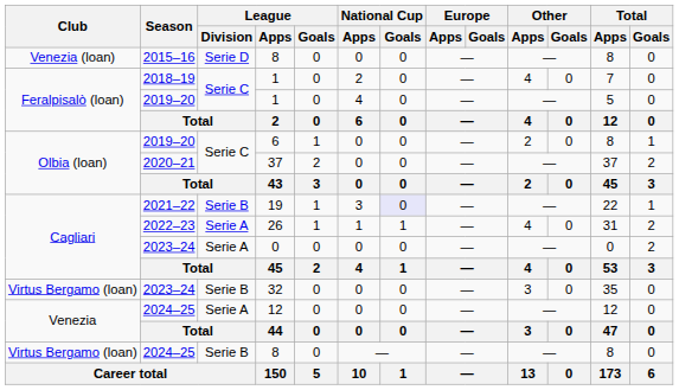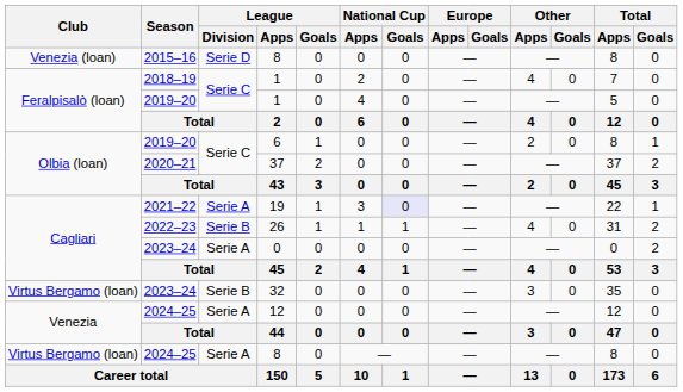 <table class="wikitable" style="text-align:center">
 <tr>
 <th rowspan="2">Club</th>
 <th rowspan="2">Season</th>
 <th colspan="3">League</th>
 <th colspan="2">National Cup</th>
 <th colspan="2">Europe</th>
 <th colspan="2">Other</th>
 <th colspan="2">Total</th>
 </tr>
 <tr>
 <th>Division</th>
 <th>Apps</th>
 <th>Goals</th>
 <th>Apps</th>
 <th>Goals</th>
 <th>Apps</th>
 <th>Goals</th>
 <th>Apps</th>
 <th>Goals</th>
 <th>Apps</th>
 <th>Goals</th>
 </tr>
 <tr>
 <td><a href='#'>Venezia</a> (loan)</td>
 <td><a href='#'>2015–16</a></td>
 <td><a href='#'>Serie D</a></td>
 <td>8</td>
 <td>0</td>
 <td>0</td>
 <td>0</td>
 <td colspan="2">—</td>
 <td colspan="2">—</td>
 <td>8</td>
 <td>0</td>
 </tr>
 <tr>
 <td rowspan="3"><a href='#'>Feralpisalò</a> (loan)</td>
 <td><a href='#'>2018–19</a></td>
 <td rowspan="2"><a href='#'>Serie C</a></td>
 <td>1</td>
 <td>0</td>
 <td>2</td>
 <td>0</td>
 <td colspan="2">—</td>
 <td>4</td>
 <td>0</td>
 <td>7</td>
 <td>0</td>
 </tr>
 <tr>
 <td><a href='#'>2019–20</a></td>
 <td>1</td>
 <td>0</td>
 <td>4</td>
 <td>0</td>
 <td colspan="2">—</td>
 <td colspan="2">—</td>
 <td>5</td>
 <td>0</td>
 </tr>
 <tr>
 <th colspan="2">Total</th>
 <th>2</th>
 <th>0</th>
 <th>6</th>
 <th>0</th>
 <th colspan="2">—</th>
 <th>4</th>
 <th>0</th>
 <th>12</th>
 <th>0</th>
 </tr>
 <tr>
 <td rowspan="3"><a href='#'>Olbia</a> (loan)</td>
 <td><a href='#'>2019–20</a></td>
 <td rowspan="2">Serie C</td>
 <td>6</td>
 <td>1</td>
 <td>0</td>
 <td>0</td>
 <td colspan="2">—</td>
 <td>2</td>
 <td>0</td>
 <td>8</td>
 <td>1</td>
 </tr>
 <tr>
 <td><a href='#'>2020–21</a></td>
 <td>37</td>
 <td>2</td>
 <td>0</td>
 <td>0</td>
 <td colspan="2">—</td>
 <td colspan="2">—</td>
 <td>37</td>
 <td>2</td>
 </tr>
 <tr>
 <th colspan="2">Total</th>
 <th>43</th>
 <th>3</th>
 <th>0</th>
 <th>0</th>
 <th colspan="2">—</th>
 <th>2</th>
 <th>0</th>
 <th>45</th>
 <th>3</th>
 </tr>
 <tr>
 <td rowspan="4"><a href='#'>Cagliari</a></td>
 <td><a href='#'>2021–22</a></td>
-<td><a href='#'>Serie B</a></td>
+<td><a href='#'>Serie A</a></td>
 <td>19</td>
 <td>1</td>
 <td>3</td>
 <td style="background: lavender;">0</td>
 <td colspan="2">—</td>
 <td colspan="2">—</td>
 <td>22</td>
 <td>1</td>
 </tr>
 <tr>
 <td><a href='#'>2022–23</a></td>
-<td><a href='#'>Serie A</a></td>
+<td><a href='#'>Serie B</a></td>
 <td>26</td>
 <td>1</td>
 <td>1</td>
 <td>1</td>
 <td colspan="2">—</td>
 <td>4</td>
 <td>0</td>
 <td>31</td>
 <td>2</td>
 </tr>
 <tr>
 <td><a href='#'>2023–24</a></td>
 <td>Serie A</td>
 <td>0</td>
 <td>0</td>
 <td>0</td>
 <td>0</td>
 <td colspan="2">—</td>
 <td colspan="2">—</td>
 <td>0</td>
 <td>2</td>
 </tr>
 <tr>
 <th colspan="2">Total</th>
 <th>45</th>
 <th>2</th>
 <th>4</th>
 <th>1</th>
 <th colspan="2">—</th>
 <th>4</th>
 <th>0</th>
 <th>53</th>
 <th>3</th>
 </tr>
 <tr>
 <td><a href='#'>Virtus Bergamo</a> (loan)</td>
 <td><a href='#'>2023–24</a></td>
 <td>Serie B</td>
 <td>32</td>
 <td>0</td>
 <td>0</td>
 <td>0</td>
 <td colspan="2">—</td>
 <td>3</td>
 <td>0</td>
 <td>35</td>
 <td>0</td>
 </tr>
 <tr>
 <td rowspan="2">Venezia</td>
 <td><a href='#'>2024–25</a></td>
 <td>Serie A</td>
 <td>12</td>
 <td>0</td>
 <td>0</td>
 <td>0</td>
 <td colspan="2">—</td>
 <td colspan="2">—</td>
 <td>12</td>
 <td>0</td>
 </tr>
 <tr>
 <th colspan="2">Total</th>
 <th>44</th>
 <th>0</th>
 <th>0</th>
 <th>0</th>
 <th colspan="2">—</th>
 <th>3</th>
 <th>0</th>
 <th>47</th>
 <th>0</th>
 </tr>
 <tr>
 <td><a href='#'>Virtus Bergamo</a> (loan)</td>
 <td><a href='#'>2024–25</a></td>
-<td>Serie B</td>
+<td>Serie A</td>
 <td>8</td>
 <td>0</td>
 <td colspan="2">—</td>
 <td colspan="2">—</td>
 <td colspan="2">—</td>
 <td>8</td>
 <td>0</td>
 </tr>
 <tr>
 <th colspan="3">Career total</th>
 <th>150</th>
 <th>5</th>
 <th>10</th>
 <th>1</th>
 <th colspan="2">—</th>
 <th>13</th>
 <th>0</th>
 <th>173</th>
 <th>6</th>
 </tr>
 </table>
